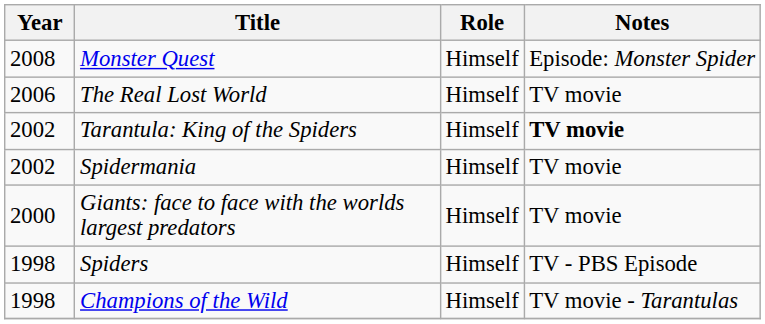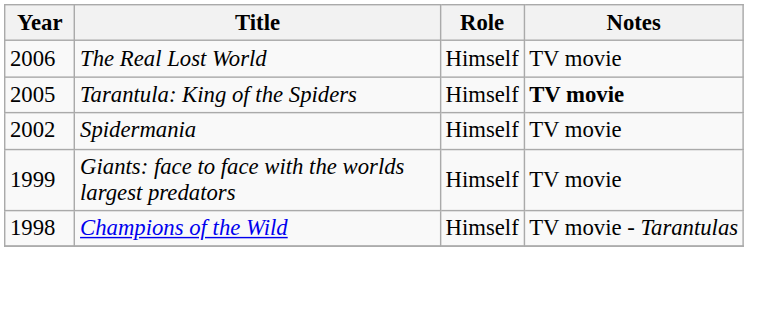 <table class="wikitable sortable">
 <tr>
 <th width="42">Year</th>
 <th width="250">Title</th>
 <th>Role</th>
 <th class="unsortable">Notes</th>
 </tr>
 <tr>
-<td>2008</td>
-<td><em><a href='#'>Monster Quest</a></em></td>
-<td>Himself</td>
-<td>Episode: <em>Monster Spider</em></td>
-</tr>
-<tr>
 <td>2006</td>
 <td><em>The Real Lost World</em></td>
 <td>Himself</td>
 <td>TV movie</td>
 </tr>
 <tr>
-<td>2002</td>
+<td>2005</td>
 <td><em>Tarantula: King of the Spiders</em></td>
 <td>Himself</td>
 <td><strong>TV movie</strong></td>
 </tr>
 <tr>
 <td>2002</td>
 <td><em>Spidermania</em></td>
 <td>Himself</td>
 <td>TV movie</td>
 </tr>
 <tr>
-<td>2000</td>
+<td>1999</td>
 <td><em>Giants: face to face with the worlds largest predators</em></td>
 <td>Himself</td>
 <td>TV movie</td>
-</tr>
-<tr>
-<td>1998</td>
-<td><em>Spiders</em></td>
-<td>Himself</td>
-<td>TV - PBS Episode</td>
 </tr>
 <tr>
 <td>1998</td>
 <td><em><a href='#'>Champions of the Wild</a></em></td>
 <td>Himself</td>
 <td>TV movie - <em>Tarantulas</em></td>
 </tr>
 <tr>
 </tr>
 </table>
